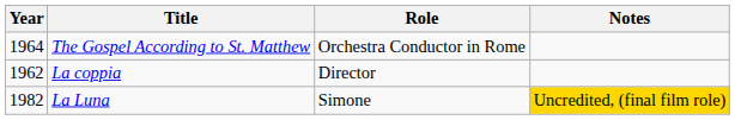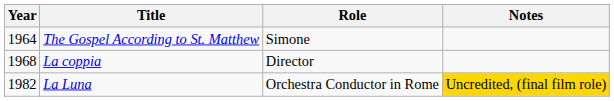 <table class="wikitable">
 <tr>
 <th>Year</th>
 <th>Title</th>
 <th>Role</th>
 <th>Notes</th>
 </tr>
 <tr>
 <td>1964</td>
 <td><em><a href='#'>The Gospel According to St. Matthew</a></em></td>
-<td>Orchestra Conductor in Rome</td>
+<td>Simone</td>
 <td></td>
 </tr>
 <tr>
-<td>1962</td>
+<td>1968</td>
 <td><em><a href='#'>La coppia</a></em></td>
 <td>Director</td>
 <td></td>
 </tr>
 <tr>
 <td>1982</td>
 <td><em><a href='#'>La Luna</a></em></td>
-<td>Simone</td>
+<td>Orchestra Conductor in Rome</td>
 <td style="background: gold;">Uncredited, (final film role)</td>
 </tr>
 </table>
